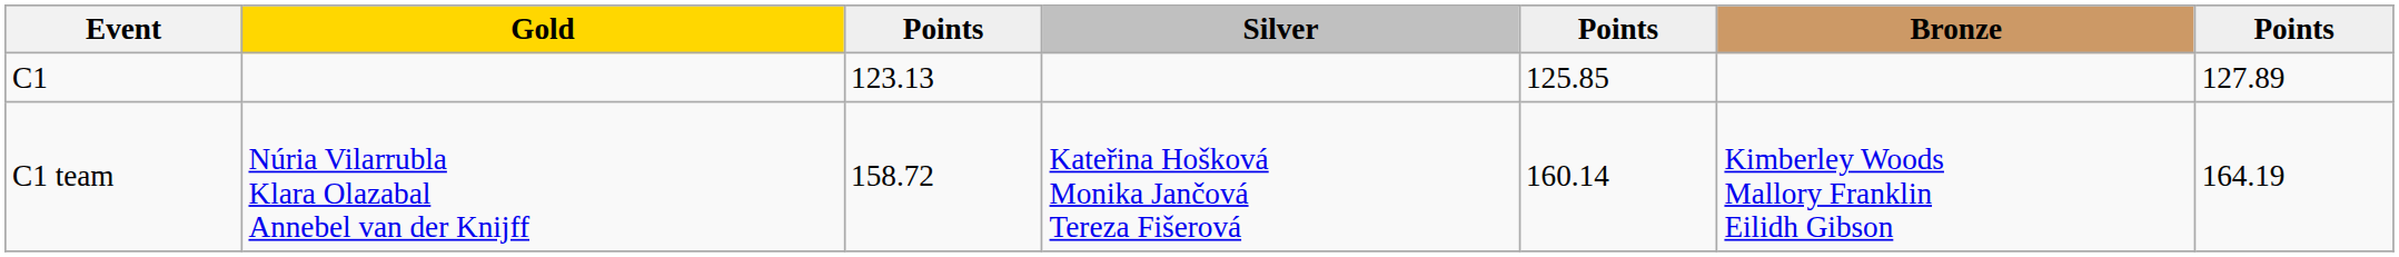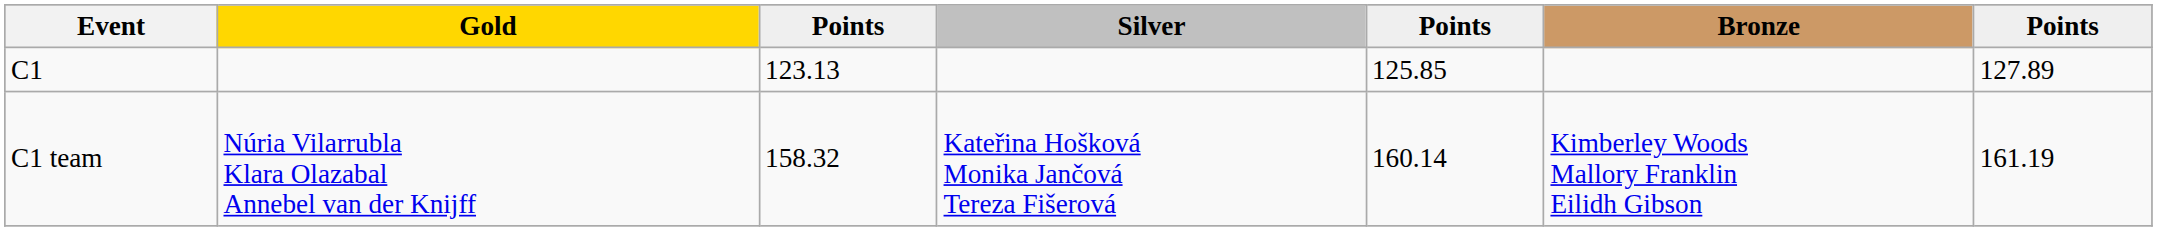 <table class="wikitable" width=100%>
 <tr>
 <th>Event</th>
 <td align=center bgcolor="gold"><strong>Gold</strong></td>
 <td align=center bgcolor="EFEFEF"><strong>Points</strong></td>
 <td align=center bgcolor="silver"><strong>Silver</strong></td>
 <td align=center bgcolor="EFEFEF"><strong>Points</strong></td>
 <td align=center bgcolor="CC9966"><strong>Bronze</strong></td>
 <td align=center bgcolor="EFEFEF"><strong>Points</strong></td>
 </tr>
 <tr>
 <td>C1</td>
 <td></td>
 <td>123.13</td>
 <td></td>
 <td>125.85</td>
 <td></td>
 <td>127.89</td>
 </tr>
 <tr>
 <td>C1 team</td>
 <td><br><a href='#'>Núria Vilarrubla</a><br><a href='#'>Klara Olazabal</a><br><a href='#'>Annebel van der Knijff</a></td>
-<td>158.72</td>
+<td>158.32</td>
 <td><br><a href='#'>Kateřina Hošková</a><br><a href='#'>Monika Jančová</a><br><a href='#'>Tereza Fišerová</a></td>
 <td>160.14</td>
 <td><br><a href='#'>Kimberley Woods</a><br><a href='#'>Mallory Franklin</a><br><a href='#'>Eilidh Gibson</a></td>
-<td>164.19</td>
+<td>161.19</td>
 </tr>
 </table>
